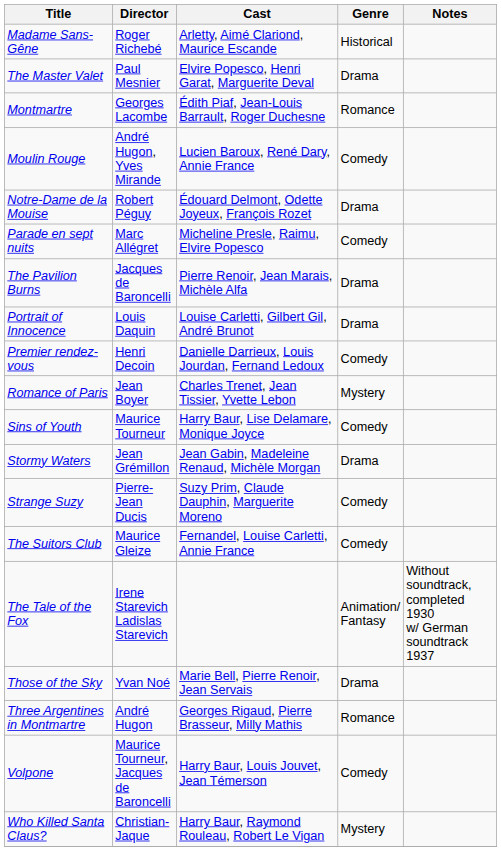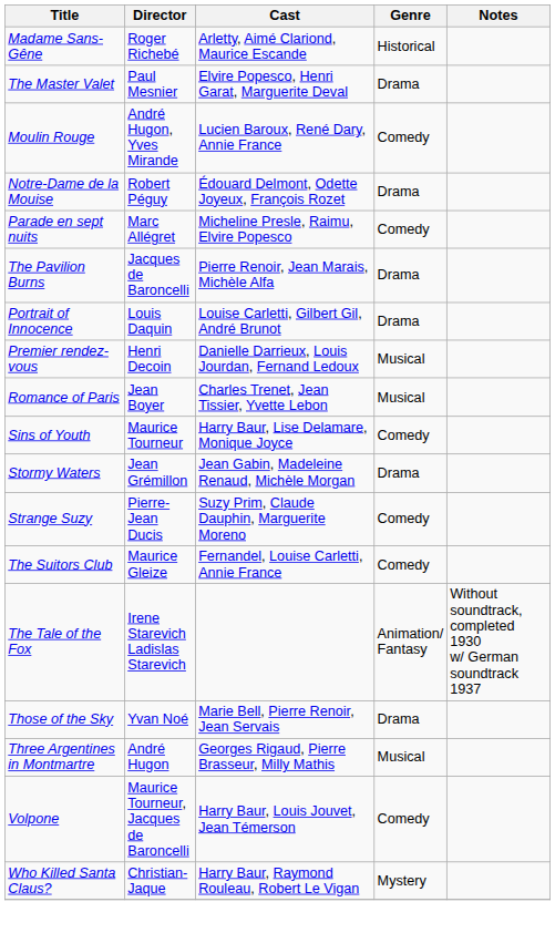 <table class="wikitable" style="width:100%;">
 <tr>
 <th style="width:22%;">Title</th>
 <th style="width:13%;">Director</th>
 <th style="width:33%;">Cast</th>
 <th style="width:13%;">Genre</th>
 <th style="width:19%;">Notes</th>
 </tr>
 <tr>
 <td><em><a href='#'>Madame Sans-Gêne</a></em></td>
 <td><a href='#'>Roger Richebé</a></td>
 <td><a href='#'>Arletty</a>, <a href='#'>Aimé Clariond</a>, <a href='#'>Maurice Escande</a></td>
 <td>Historical</td>
 <td></td>
 </tr>
 <tr>
 <td><em><a href='#'>The Master Valet</a></em></td>
 <td><a href='#'>Paul Mesnier</a></td>
 <td><a href='#'>Elvire Popesco</a>, <a href='#'>Henri Garat</a>, <a href='#'>Marguerite Deval</a></td>
 <td>Drama</td>
-<td></td>
-</tr>
-<tr>
-<td><em><a href='#'>Montmartre</a></em></td>
-<td><a href='#'>Georges Lacombe</a></td>
-<td><a href='#'>Édith Piaf</a>, <a href='#'>Jean-Louis Barrault</a>, <a href='#'>Roger Duchesne</a></td>
-<td>Romance</td>
 <td></td>
 </tr>
 <tr>
 <td><em><a href='#'>Moulin Rouge</a></em></td>
 <td><a href='#'>André Hugon</a>, <a href='#'>Yves Mirande</a></td>
 <td><a href='#'>Lucien Baroux</a>, <a href='#'>René Dary</a>, <a href='#'>Annie France</a></td>
 <td>Comedy</td>
 <td></td>
 </tr>
 <tr>
 <td><em><a href='#'>Notre-Dame de la Mouise</a></em></td>
 <td><a href='#'>Robert Péguy</a></td>
 <td><a href='#'>Édouard Delmont</a>, <a href='#'>Odette Joyeux</a>, <a href='#'>François Rozet</a></td>
 <td>Drama</td>
 <td></td>
 </tr>
 <tr>
 <td><em><a href='#'>Parade en sept nuits</a></em></td>
 <td><a href='#'>Marc Allégret</a></td>
 <td><a href='#'>Micheline Presle</a>, <a href='#'>Raimu</a>, <a href='#'>Elvire Popesco</a></td>
 <td>Comedy</td>
 <td></td>
 </tr>
 <tr>
 <td><em><a href='#'>The Pavilion Burns</a></em></td>
 <td><a href='#'>Jacques de Baroncelli</a></td>
 <td><a href='#'>Pierre Renoir</a>, <a href='#'>Jean Marais</a>, <a href='#'>Michèle Alfa</a></td>
 <td>Drama</td>
 <td></td>
 </tr>
 <tr>
 <td><em><a href='#'>Portrait of Innocence</a></em></td>
 <td><a href='#'>Louis Daquin</a></td>
 <td><a href='#'>Louise Carletti</a>, <a href='#'>Gilbert Gil</a>, <a href='#'>André Brunot</a></td>
 <td>Drama</td>
 <td></td>
 </tr>
 <tr>
 <td><em><a href='#'>Premier rendez-vous</a></em></td>
 <td><a href='#'>Henri Decoin</a></td>
 <td><a href='#'>Danielle Darrieux</a>, <a href='#'>Louis Jourdan</a>, <a href='#'>Fernand Ledoux</a></td>
-<td>Comedy</td>
+<td>Musical</td>
 <td></td>
 </tr>
 <tr>
 <td><em><a href='#'>Romance of Paris</a></em></td>
 <td><a href='#'>Jean Boyer</a></td>
 <td><a href='#'>Charles Trenet</a>, <a href='#'>Jean Tissier</a>, <a href='#'>Yvette Lebon</a></td>
-<td>Mystery</td>
+<td>Musical</td>
 <td></td>
 </tr>
 <tr>
 <td><em><a href='#'>Sins of Youth</a></em></td>
 <td><a href='#'>Maurice Tourneur</a></td>
 <td><a href='#'>Harry Baur</a>, <a href='#'>Lise Delamare</a>, <a href='#'>Monique Joyce</a></td>
 <td>Comedy</td>
 <td></td>
 </tr>
 <tr>
 <td><em><a href='#'>Stormy Waters</a></em></td>
 <td><a href='#'>Jean Grémillon</a></td>
 <td><a href='#'>Jean Gabin</a>, <a href='#'>Madeleine Renaud</a>, <a href='#'>Michèle Morgan</a></td>
 <td>Drama</td>
 <td></td>
 </tr>
 <tr>
 <td><em><a href='#'>Strange Suzy</a></em></td>
 <td><a href='#'>Pierre-Jean Ducis</a></td>
 <td><a href='#'>Suzy Prim</a>, <a href='#'>Claude Dauphin</a>, <a href='#'>Marguerite Moreno</a></td>
 <td>Comedy</td>
 <td></td>
 </tr>
 <tr>
 <td><em><a href='#'>The Suitors Club</a></em></td>
 <td><a href='#'>Maurice Gleize</a></td>
 <td><a href='#'>Fernandel</a>, <a href='#'>Louise Carletti</a>, <a href='#'>Annie France</a></td>
 <td>Comedy</td>
 <td></td>
 </tr>
 <tr>
 <td><em><a href='#'>The Tale of the Fox</a></em></td>
 <td><a href='#'>Irene Starevich</a><br><a href='#'>Ladislas Starevich</a></td>
 <td></td>
 <td>Animation/ Fantasy</td>
 <td>Without soundtrack, completed 1930<br>w/ German soundtrack 1937</td>
 </tr>
 <tr>
 <td><em><a href='#'>Those of the Sky</a></em></td>
 <td><a href='#'>Yvan Noé</a></td>
 <td><a href='#'>Marie Bell</a>, <a href='#'>Pierre Renoir</a>, <a href='#'>Jean Servais</a></td>
 <td>Drama</td>
 <td></td>
 </tr>
 <tr>
 <td><em><a href='#'>Three Argentines in Montmartre</a></em></td>
 <td><a href='#'>André Hugon</a></td>
 <td><a href='#'>Georges Rigaud</a>, <a href='#'>Pierre Brasseur</a>, <a href='#'>Milly Mathis</a></td>
-<td>Romance</td>
+<td>Musical</td>
 <td></td>
 </tr>
 <tr>
 <td><em><a href='#'>Volpone</a></em></td>
 <td><a href='#'>Maurice Tourneur</a>, <a href='#'>Jacques de Baroncelli</a></td>
 <td><a href='#'>Harry Baur</a>, <a href='#'>Louis Jouvet</a>, <a href='#'>Jean Témerson</a></td>
 <td>Comedy</td>
 <td></td>
 </tr>
 <tr>
 <td><em><a href='#'>Who Killed Santa Claus?</a></em></td>
 <td><a href='#'>Christian-Jaque</a></td>
 <td><a href='#'>Harry Baur</a>, <a href='#'>Raymond Rouleau</a>, <a href='#'>Robert Le Vigan</a></td>
 <td>Mystery</td>
 <td></td>
 </tr>
 <tr>
 </tr>
 </table>
